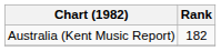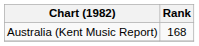 <table class="wikitable">
 <tr>
 <th>Chart (1982)</th>
 <th>Rank</th>
 </tr>
 <tr>
 <td>Australia (Kent Music Report)</td>
-<td style="text-align:center;">182</td>
+<td style="text-align:center;">168</td>
 </tr>
 <tr>
 </tr>
 </table>
